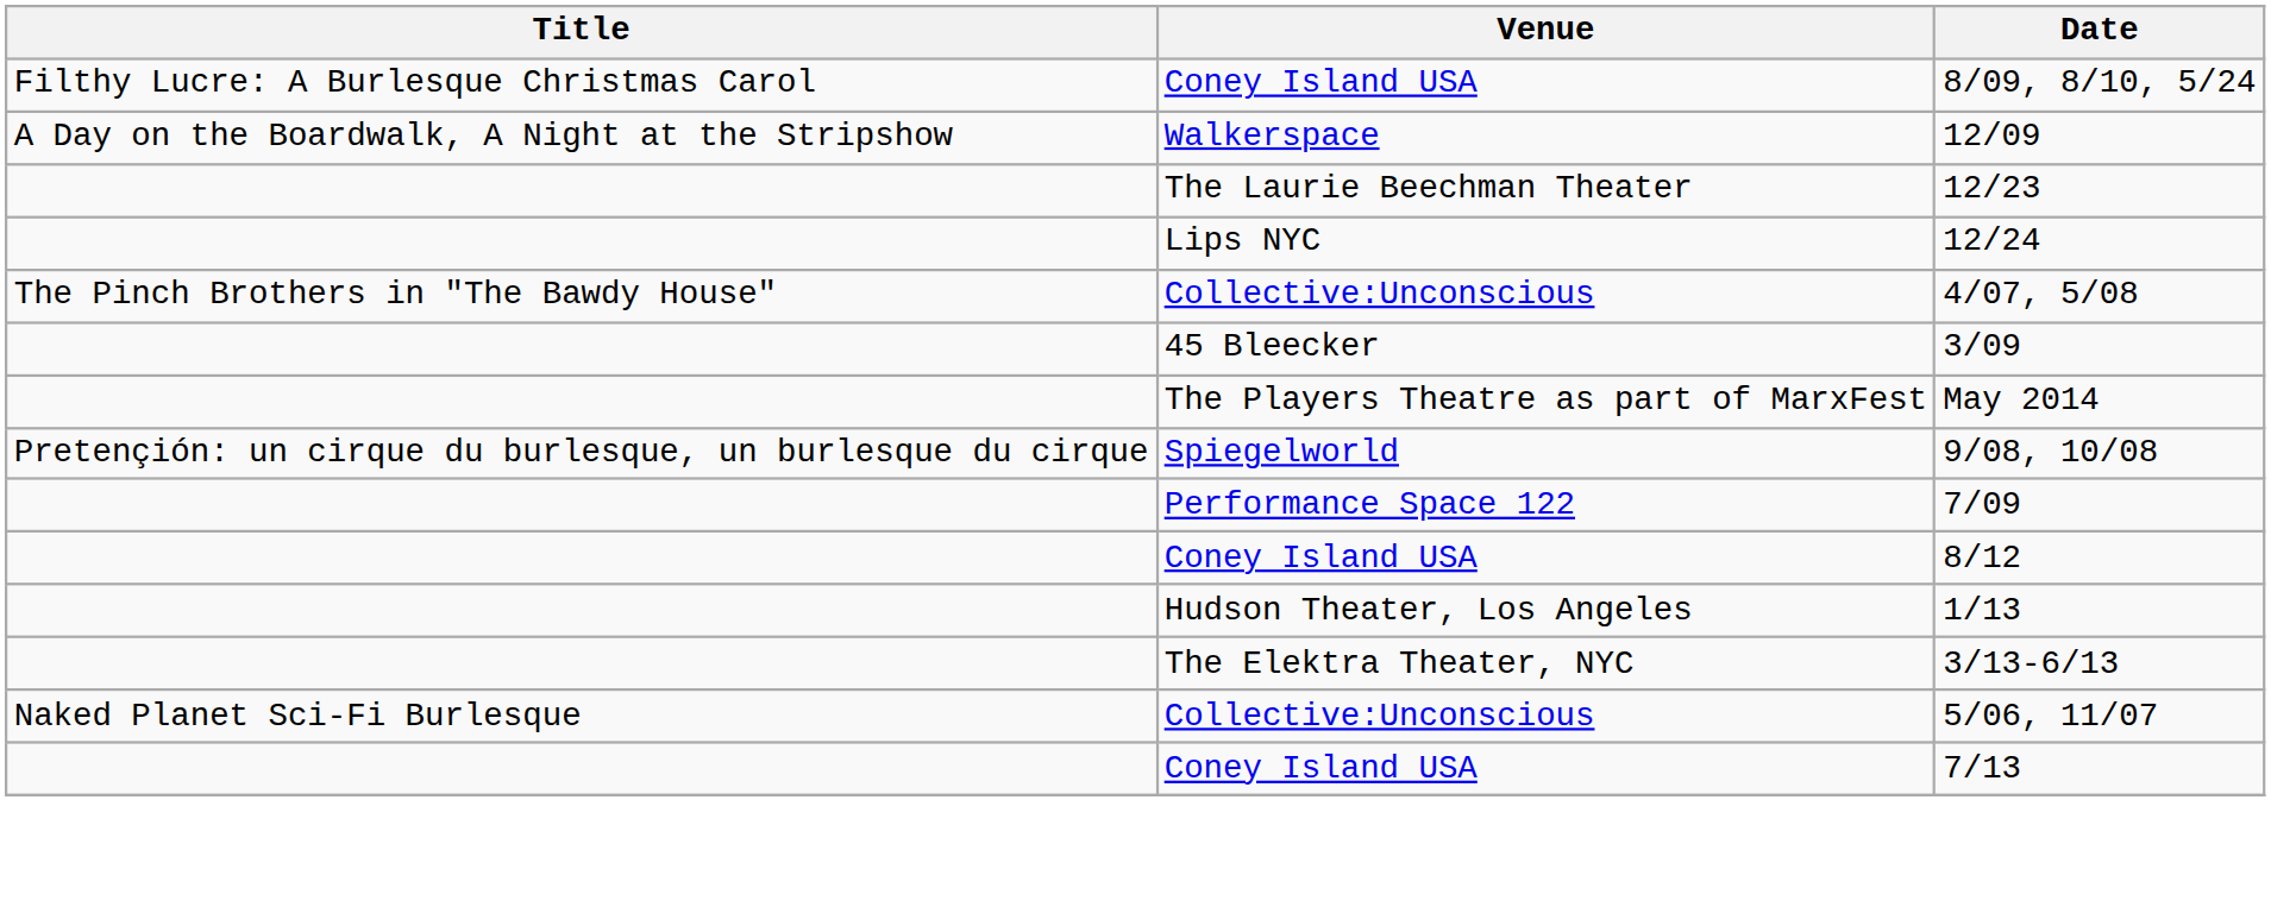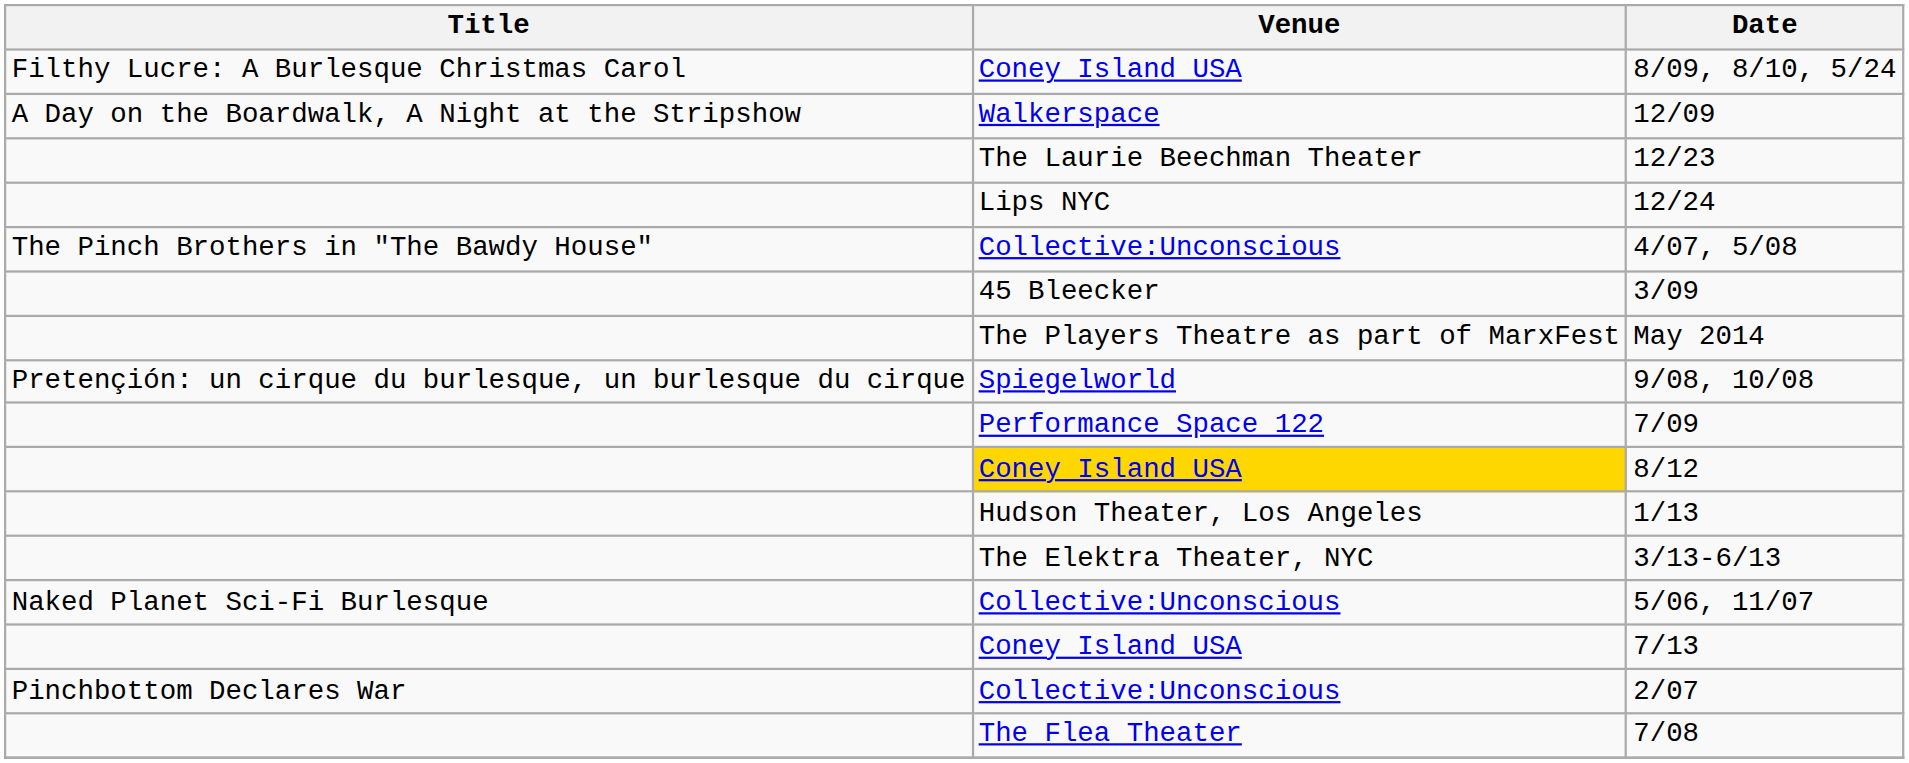 <table class="wikitable" style="font-size: 95%;">
 <tr |->
 <th>Title</th>
 <th>Venue</th>
 <th>Date</th>
 </tr>
 <tr>
 <td>Filthy Lucre: A Burlesque Christmas Carol</td>
 <td><a href='#'>Coney Island USA</a></td>
 <td>8/09, 8/10, 5/24</td>
 </tr>
 <tr>
 <td>A Day on the Boardwalk, A Night at the Stripshow</td>
 <td><a href='#'>Walkerspace</a></td>
 <td>12/09</td>
 </tr>
 <tr>
 <td></td>
 <td>The Laurie Beechman Theater</td>
 <td>12/23</td>
 </tr>
 <tr>
 <td></td>
 <td>Lips NYC</td>
 <td>12/24</td>
 </tr>
 <tr>
 <td>The Pinch Brothers in "The Bawdy House"</td>
 <td><a href='#'>Collective:Unconscious</a></td>
 <td>4/07, 5/08</td>
 </tr>
 <tr>
 <td></td>
 <td>45 Bleecker</td>
 <td>3/09</td>
 </tr>
 <tr>
 <td></td>
 <td>The Players Theatre as part of MarxFest</td>
 <td>May 2014</td>
 </tr>
 <tr>
 <td>Pretençión: un cirque du burlesque, un burlesque du cirque</td>
 <td><a href='#'>Spiegelworld</a></td>
 <td>9/08, 10/08</td>
 </tr>
 <tr>
 <td></td>
 <td><a href='#'>Performance Space 122</a></td>
 <td>7/09</td>
 </tr>
 <tr>
 <td></td>
-<td><a href='#'>Coney Island USA</a></td>
+<td style="background: gold;"><a href='#'>Coney Island USA</a></td>
 <td>8/12</td>
 </tr>
 <tr>
 <td></td>
 <td>Hudson Theater, Los Angeles</td>
 <td>1/13</td>
 </tr>
 <tr>
 <td></td>
 <td>The Elektra Theater, NYC</td>
 <td>3/13-6/13</td>
 </tr>
 <tr>
 <td>Naked Planet Sci-Fi Burlesque</td>
 <td><a href='#'>Collective:Unconscious</a></td>
 <td>5/06, 11/07</td>
 </tr>
 <tr>
 <td></td>
 <td><a href='#'>Coney Island USA</a></td>
 <td>7/13</td>
 </tr>
 <tr>
+<td>Pinchbottom Declares War</td>
+<td><a href='#'>Collective:Unconscious</a></td>
+<td>2/07</td>
+</tr>
+<tr>
+<td></td>
+<td><a href='#'>The Flea Theater</a></td>
+<td>7/08</td>
+</tr>
+<tr>
 </tr>
 </table>
